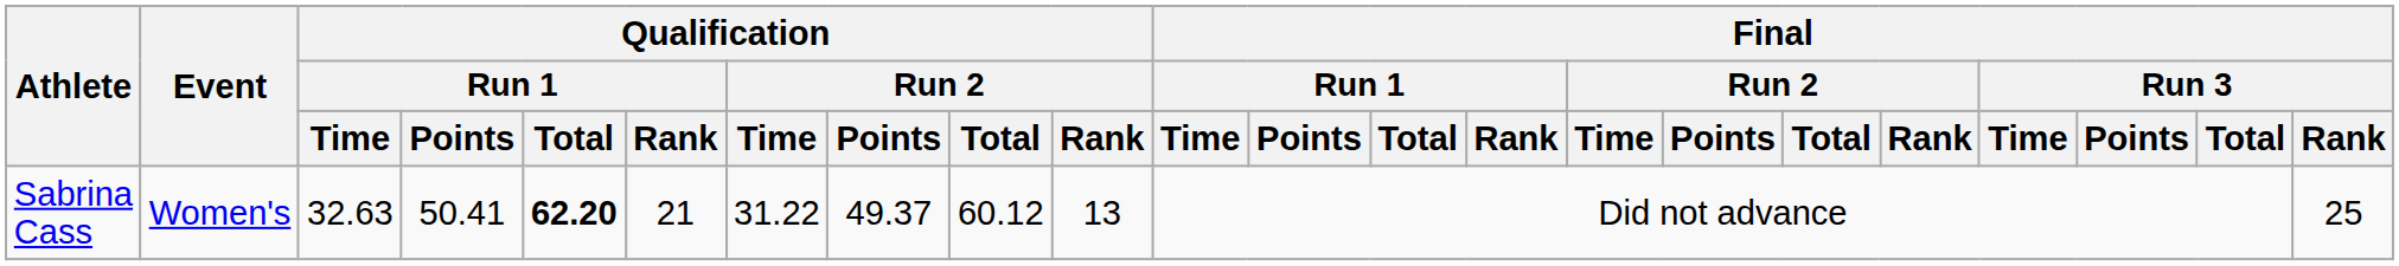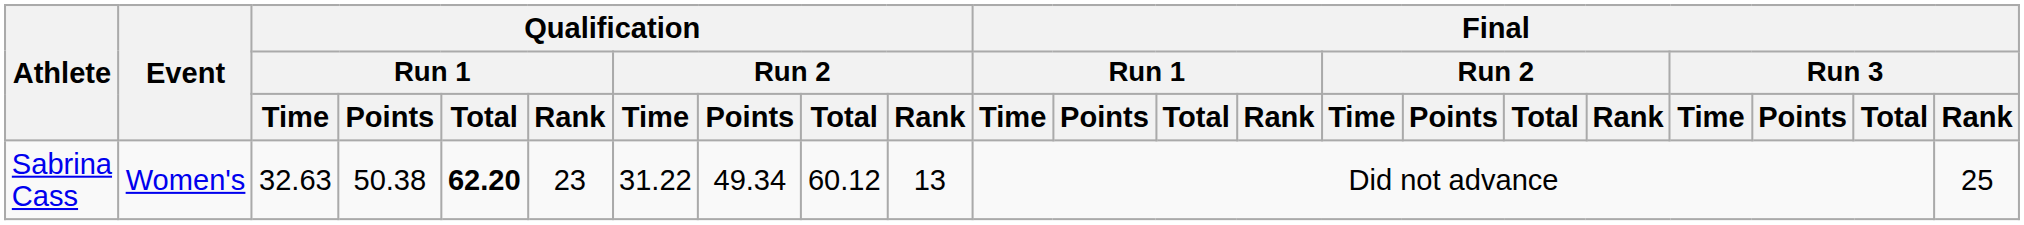 <table class=wikitable style=font-size:90%;text-align:center>
 <tr>
 <th rowspan=3>Athlete</th>
 <th rowspan=3>Event</th>
 <th colspan=8>Qualification</th>
 <th colspan=12>Final</th>
 </tr>
 <tr style=font-size:95%>
 <th colspan=4>Run 1</th>
 <th colspan=4>Run 2</th>
 <th colspan=4>Run 1</th>
 <th colspan=4>Run 2</th>
 <th colspan=4>Run 3</th>
 </tr>
 <tr>
 <th>Time</th>
 <th>Points</th>
 <th>Total</th>
 <th>Rank</th>
 <th>Time</th>
 <th>Points</th>
 <th>Total</th>
 <th>Rank</th>
 <th>Time</th>
 <th>Points</th>
 <th>Total</th>
 <th>Rank</th>
 <th>Time</th>
 <th>Points</th>
 <th>Total</th>
 <th>Rank</th>
 <th>Time</th>
 <th>Points</th>
 <th>Total</th>
 <th>Rank</th>
 </tr>
 <tr>
 <td align=left><a href='#'>Sabrina Cass</a></td>
 <td align=left><a href='#'>Women's</a></td>
 <td>32.63</td>
-<td>50.41</td>
+<td>50.38</td>
 <td><strong>62.20</strong></td>
-<td>21</td>
+<td>23</td>
 <td>31.22</td>
-<td>49.37</td>
+<td>49.34</td>
 <td>60.12</td>
 <td>13</td>
 <td colspan=11>Did not advance</td>
 <td>25</td>
 </tr>
 </table>
